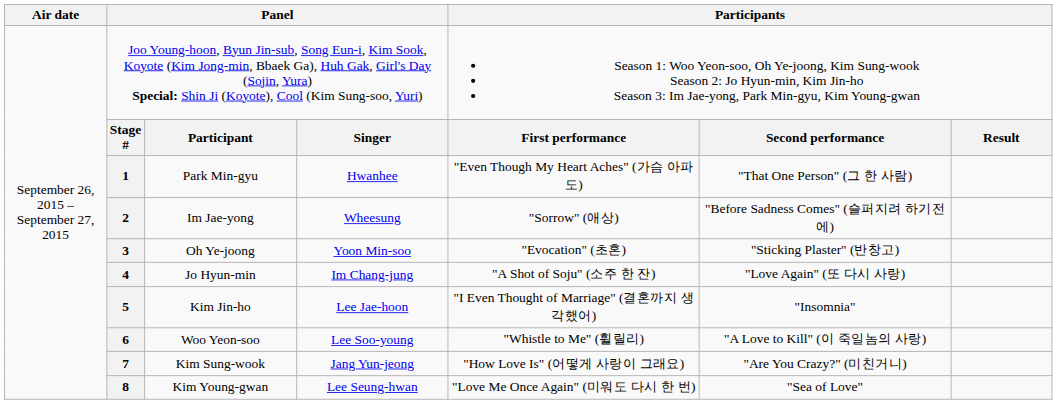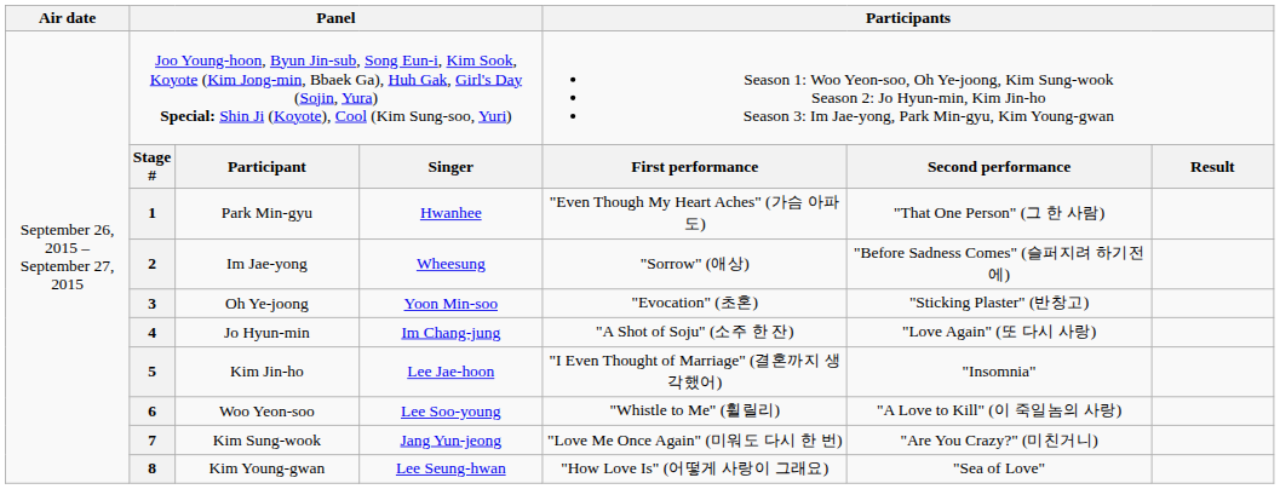 <table class="wikitable" style="text-align:center;">
 <tr>
 <th width="10%">Air date</th>
 <th colspan="3">Panel</th>
 <th colspan="3">Participants</th>
 </tr>
 <tr>
 <td rowspan="10">September 26, 2015 – September 27, 2015</td>
 <td colspan="3"><a href='#'>Joo Young-hoon</a>, <a href='#'>Byun Jin-sub</a>, <a href='#'>Song Eun-i</a>, <a href='#'>Kim Sook</a>, <a href='#'>Koyote</a> (<a href='#'>Kim Jong-min</a>, Bbaek Ga), <a href='#'>Huh Gak</a>, <a href='#'>Girl's Day</a> (<a href='#'>Sojin</a>, <a href='#'>Yura</a>)<br><strong>Special:</strong> <a href='#'>Shin Ji</a> (<a href='#'>Koyote</a>), <a href='#'>Cool</a> (Kim Sung-soo, <a href='#'>Yuri</a>)</td>
 <td colspan="3"><br><ul><li>Season 1: Woo Yeon-soo, Oh Ye-joong, Kim Sung-wook</li><li>Season 2: Jo Hyun-min, Kim Jin-ho</li><li>Season 3: Im Jae-yong, Park Min-gyu, Kim Young-gwan</li></ul></td>
 </tr>
 <tr>
 <th>Stage #</th>
 <th width="15%">Participant</th>
 <th width="15%">Singer</th>
 <th width="25%">First performance</th>
 <th width="25%">Second performance</th>
 <th width="10%">Result<br></th>
 </tr>
 <tr>
 <th>1</th>
 <td>Park Min-gyu</td>
 <td><a href='#'>Hwanhee</a></td>
 <td>"Even Though My Heart Aches" (가슴 아파도)</td>
 <td>"That One Person" (그 한 사람)</td>
 <td></td>
 </tr>
 <tr>
 <th>2</th>
 <td>Im Jae-yong</td>
 <td><a href='#'>Wheesung</a></td>
 <td>"Sorrow" (애상)<br></td>
 <td>"Before Sadness Comes" (슬퍼지려 하기전에)<br></td>
 <td></td>
 </tr>
 <tr>
 <th>3</th>
 <td>Oh Ye-joong</td>
 <td><a href='#'>Yoon Min-soo</a></td>
 <td>"Evocation" (초혼)</td>
 <td>"Sticking Plaster" (반창고)</td>
 <td></td>
 </tr>
 <tr>
 <th>4</th>
 <td>Jo Hyun-min</td>
 <td><a href='#'>Im Chang-jung</a></td>
 <td>"A Shot of Soju" (소주 한 잔)</td>
 <td>"Love Again" (또 다시 사랑)</td>
 <td></td>
 </tr>
 <tr>
 <th>5</th>
 <td>Kim Jin-ho</td>
 <td><a href='#'>Lee Jae-hoon</a></td>
 <td>"I Even Thought of Marriage" (결혼까지 생각했어)</td>
 <td>"Insomnia"</td>
 <td></td>
 </tr>
 <tr>
 <th>6</th>
 <td>Woo Yeon-soo</td>
 <td><a href='#'>Lee Soo-young</a></td>
 <td>"Whistle to Me" (휠릴리)</td>
 <td>"A Love to Kill" (이 죽일놈의 사랑)<br></td>
 <td></td>
 </tr>
 <tr>
 <th>7</th>
 <td>Kim Sung-wook</td>
 <td><a href='#'>Jang Yun-jeong</a></td>
-<td>"How Love Is" (어떻게 사랑이 그래요)</td>
+<td>"Love Me Once Again" (미워도 다시 한 번)</td>
 <td>"Are You Crazy?" (미친거니)</td>
 <td></td>
 </tr>
 <tr>
 <th>8</th>
 <td>Kim Young-gwan</td>
 <td><a href='#'>Lee Seung-hwan</a></td>
-<td>"Love Me Once Again" (미워도 다시 한 번)</td>
+<td>"How Love Is" (어떻게 사랑이 그래요)</td>
 <td>"Sea of Love"</td>
 <td></td>
 </tr>
 </table>
